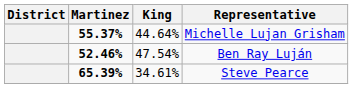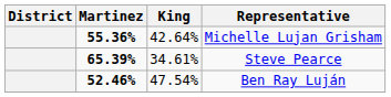 <table class=wikitable>
 <tr>
 <th>District</th>
 <th>Martinez</th>
 <th>King</th>
 <th>Representative</th>
 </tr>
 <tr align=center>
 <th></th>
-<td><strong>55.37%</strong></td>
-<td>44.64%</td>
+<td><strong>55.36%</strong></td>
+<td>42.64%</td>
 <td><a href='#'>Michelle Lujan Grisham</a></td>
+</tr>
+<tr align=center>
+<th></th>
+<td><strong>65.39%</strong></td>
+<td>34.61%</td>
+<td><a href='#'>Steve Pearce</a></td>
 </tr>
 <tr align=center>
 <th></th>
 <td><strong>52.46%</strong></td>
 <td>47.54%</td>
 <td><a href='#'>Ben Ray Luján</a></td>
 </tr>
 <tr align=center>
-<th></th>
-<td><strong>65.39%</strong></td>
-<td>34.61%</td>
-<td><a href='#'>Steve Pearce</a></td>
-</tr>
-<tr align=center>
 </tr>
 </table>
